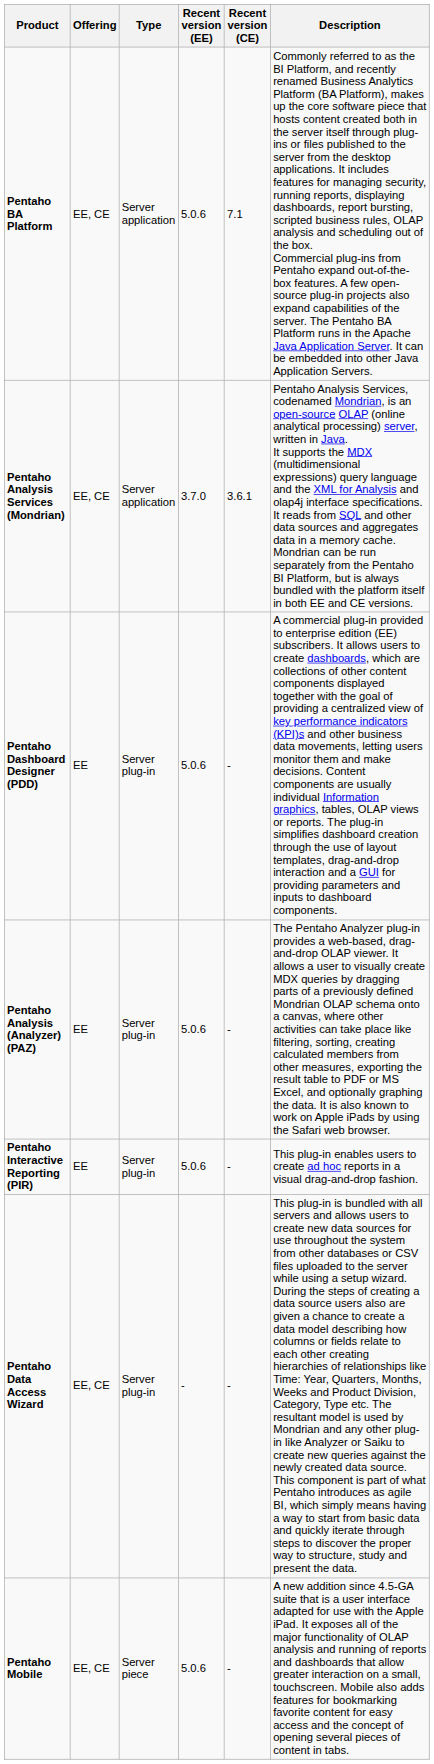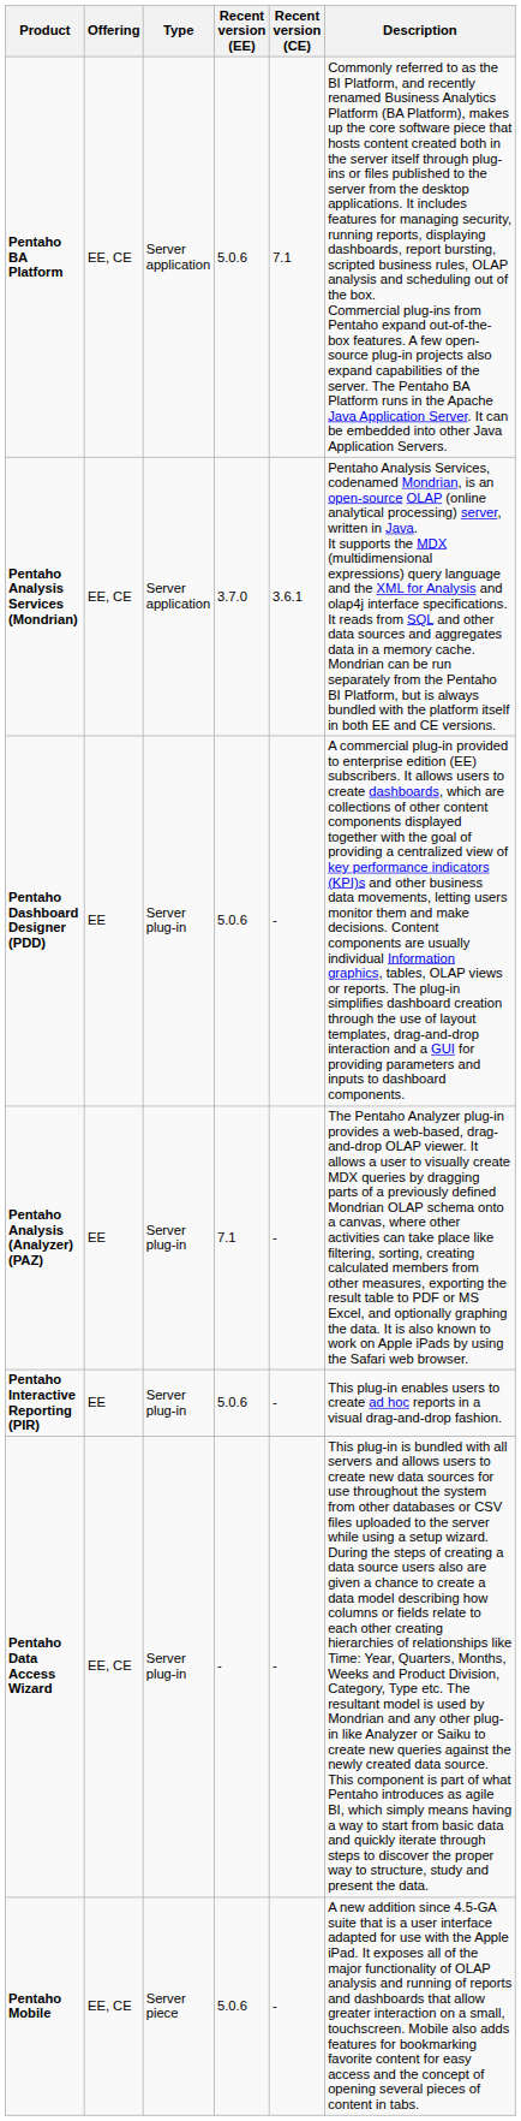 <table class="wikitable">
 <tr>
 <th>Product</th>
 <th>Offering</th>
 <th>Type</th>
 <th>Recent version (EE)</th>
 <th>Recent version (CE)</th>
 <th>Description</th>
 </tr>
 <tr>
 <td><strong>Pentaho BA Platform</strong></td>
 <td>EE, CE</td>
 <td>Server application</td>
 <td>5.0.6</td>
 <td>7.1</td>
 <td>Commonly referred to as the BI Platform, and recently renamed Business Analytics Platform (BA Platform), makes up the core software piece that hosts content created both in the server itself through plug-ins or files published to the server from the desktop applications. It includes features for managing security, running reports, displaying dashboards, report bursting, scripted business rules, OLAP analysis and scheduling out of the box. <br>Commercial plug-ins from Pentaho expand out-of-the-box features. A few open-source plug-in projects also expand capabilities of the server. The Pentaho BA Platform runs in the Apache <a href='#'>Java Application Server</a>. It can be embedded into other Java Application Servers.</td>
 </tr>
 <tr>
 <td><strong>Pentaho Analysis Services (Mondrian)</strong></td>
 <td>EE, CE</td>
 <td>Server application</td>
 <td>3.7.0</td>
 <td>3.6.1</td>
 <td>Pentaho Analysis Services, codenamed <a href='#'>Mondrian</a>, is an <a href='#'>open-source</a> <a href='#'>OLAP</a> (online analytical processing) <a href='#'>server</a>, written in <a href='#'>Java</a>.<br>It supports the <a href='#'>MDX</a> (multidimensional expressions) query language and the <a href='#'>XML for Analysis</a> and olap4j interface specifications. It reads from <a href='#'>SQL</a> and other data sources and aggregates data in a memory cache. Mondrian can be run separately from the Pentaho BI Platform, but is always bundled with the platform itself in both EE and CE versions.</td>
 </tr>
 <tr>
 <td><strong>Pentaho Dashboard Designer (PDD)</strong></td>
 <td>EE</td>
 <td>Server plug-in</td>
 <td>5.0.6</td>
 <td>-</td>
 <td>A commercial plug-in provided to enterprise edition (EE) subscribers. It allows users to create <a href='#'>dashboards</a>, which are collections of other content components displayed together with the goal of providing a centralized view of <a href='#'>key performance indicators (KPI)s</a> and other business data movements, letting users monitor them and make decisions. Content components are usually individual <a href='#'>Information graphics</a>, tables, OLAP views or reports. The plug-in simplifies dashboard creation through the use of layout templates, drag-and-drop interaction and a <a href='#'>GUI</a> for providing parameters and inputs to dashboard components.</td>
 </tr>
 <tr>
 <td><strong>Pentaho Analysis (Analyzer) (PAZ)</strong></td>
 <td>EE</td>
 <td>Server plug-in</td>
-<td>5.0.6</td>
+<td>7.1</td>
 <td>-</td>
 <td>The Pentaho Analyzer plug-in provides a web-based, drag-and-drop OLAP viewer. It allows a user to visually create MDX queries by dragging parts of a previously defined Mondrian OLAP schema onto a canvas, where other activities can take place like filtering, sorting, creating calculated members from other measures, exporting the result table to PDF or MS Excel, and optionally graphing the data. It is also known to work on Apple iPads by using the Safari web browser.</td>
 </tr>
 <tr>
 <td><strong>Pentaho Interactive Reporting (PIR)</strong></td>
 <td>EE</td>
 <td>Server plug-in</td>
 <td>5.0.6</td>
 <td>-</td>
 <td>This plug-in enables users to create <a href='#'>ad hoc</a> reports in a visual drag-and-drop fashion.</td>
 </tr>
 <tr>
 <td><strong>Pentaho Data Access Wizard</strong></td>
 <td>EE, CE</td>
 <td>Server plug-in</td>
 <td>-</td>
 <td>-</td>
 <td>This plug-in is bundled with all servers and allows users to create new data sources for use throughout the system from other databases or CSV files uploaded to the server while using a setup wizard. During the steps of creating a data source users also are given a chance to create a data model describing how columns or fields relate to each other creating hierarchies of relationships like Time: Year, Quarters, Months, Weeks and Product Division, Category, Type etc. The resultant model is used by Mondrian and any other plug-in like Analyzer or Saiku to create new queries against the newly created data source. This component is part of what Pentaho introduces as agile BI, which simply means having a way to start from basic data and quickly iterate through steps to discover the proper way to structure, study and present the data.</td>
 </tr>
 <tr>
 <td><strong>Pentaho Mobile</strong></td>
 <td>EE, CE</td>
 <td>Server piece</td>
 <td>5.0.6</td>
 <td>-</td>
 <td>A new addition since 4.5-GA suite that is a user interface adapted for use with the Apple iPad. It exposes all of the major functionality of OLAP analysis and running of reports and dashboards that allow greater interaction on a small, touchscreen. Mobile also adds features for bookmarking favorite content for easy access and the concept of opening several pieces of content in tabs.</td>
 </tr>
 </table>
